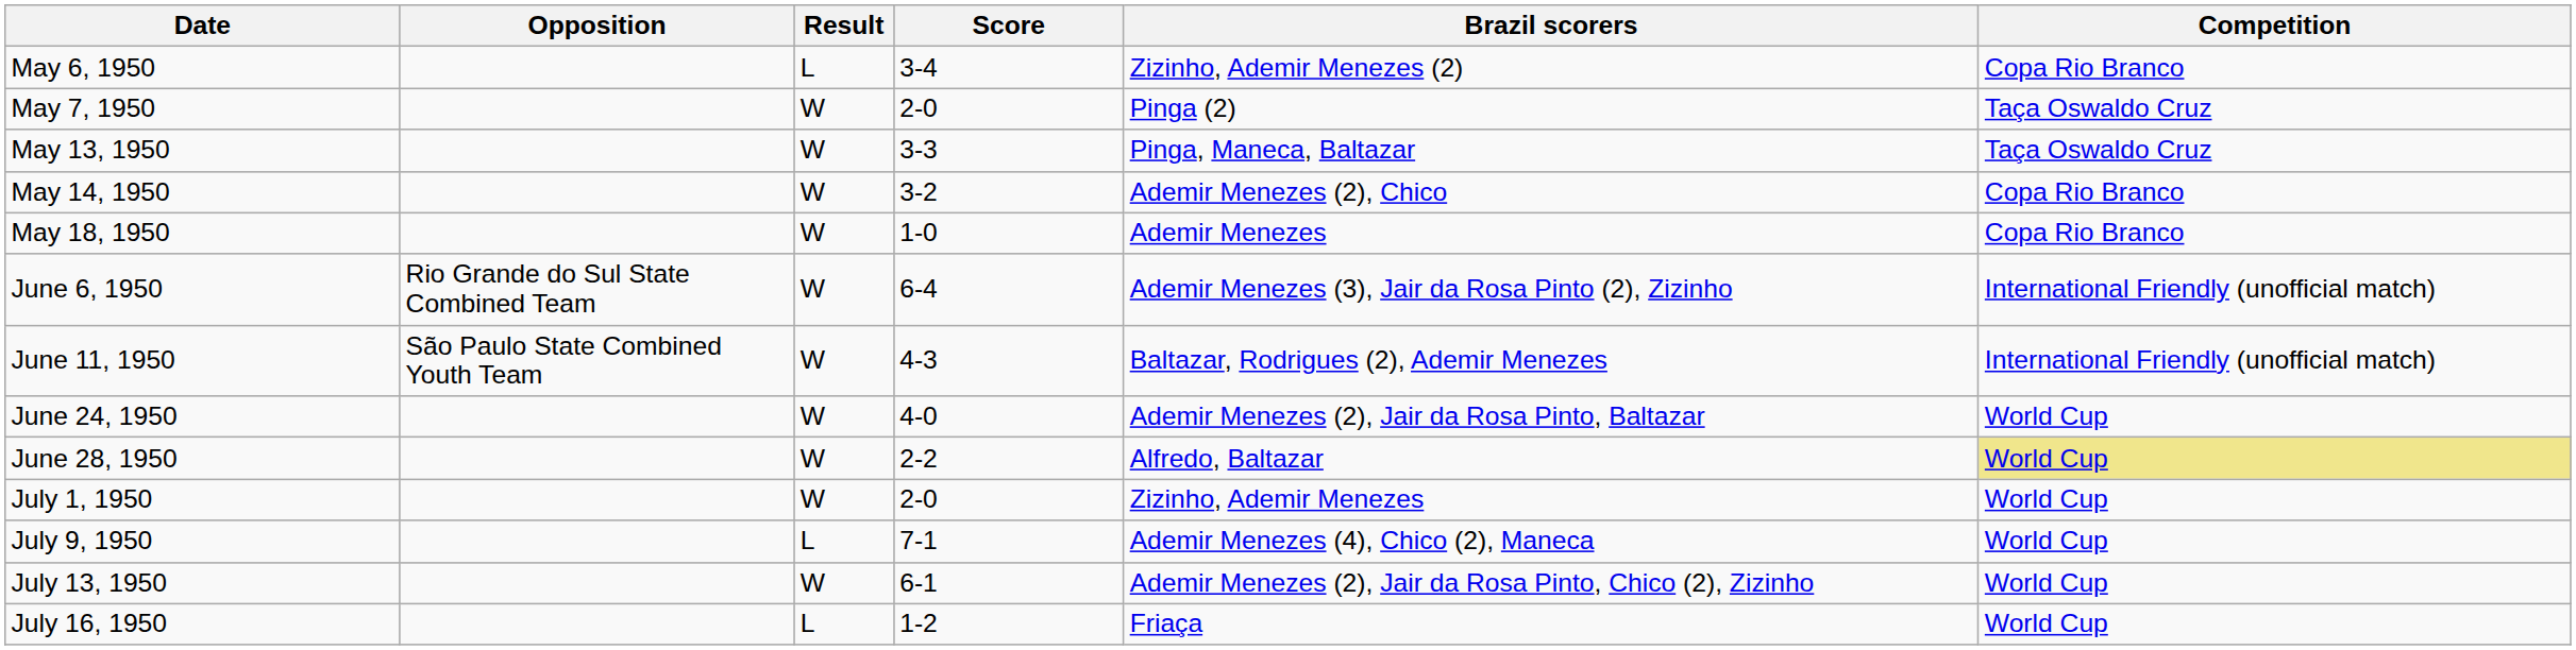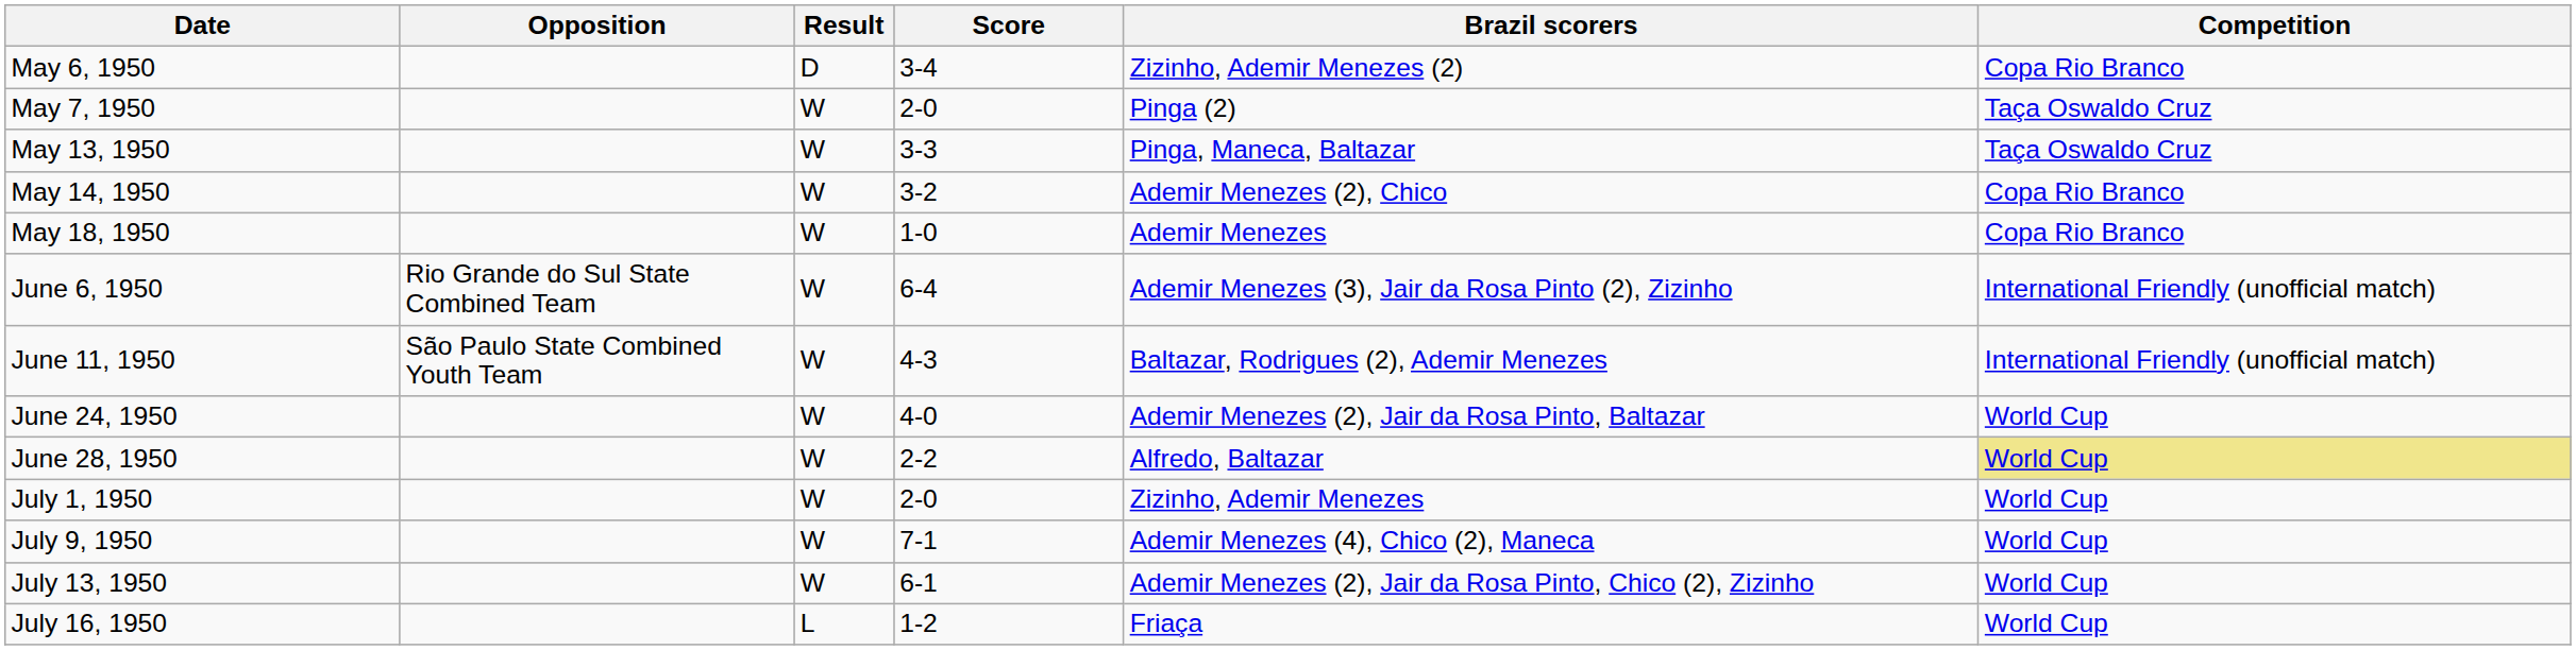 <table class="wikitable" style="text-align: left;">
 <tr>
 <th width=12%>Date</th>
 <th width=12%>Opposition</th>
 <th width=1%>Result</th>
 <th width=7%>Score</th>
 <th width=26%>Brazil scorers</th>
 <th width=18%>Competition</th>
 </tr>
 <tr>
 <td>May 6, 1950</td>
 <td></td>
-<td>L</td>
+<td>D</td>
 <td>3-4</td>
 <td><a href='#'>Zizinho</a>, <a href='#'>Ademir Menezes</a> (2)</td>
 <td><a href='#'>Copa Rio Branco</a></td>
 </tr>
 <tr>
 <td>May 7, 1950</td>
 <td></td>
 <td>W</td>
 <td>2-0</td>
 <td><a href='#'>Pinga</a> (2)</td>
 <td><a href='#'>Taça Oswaldo Cruz</a></td>
 </tr>
 <tr>
 <td>May 13, 1950</td>
 <td></td>
 <td>W</td>
 <td>3-3</td>
 <td><a href='#'>Pinga</a>, <a href='#'>Maneca</a>, <a href='#'>Baltazar</a></td>
 <td><a href='#'>Taça Oswaldo Cruz</a></td>
 </tr>
 <tr>
 <td>May 14, 1950</td>
 <td></td>
 <td>W</td>
 <td>3-2</td>
 <td><a href='#'>Ademir Menezes</a> (2), <a href='#'>Chico</a></td>
 <td><a href='#'>Copa Rio Branco</a></td>
 </tr>
 <tr>
 <td>May 18, 1950</td>
 <td></td>
 <td>W</td>
 <td>1-0</td>
 <td><a href='#'>Ademir Menezes</a></td>
 <td><a href='#'>Copa Rio Branco</a></td>
 </tr>
 <tr>
 <td>June 6, 1950</td>
 <td> Rio Grande do Sul State Combined Team</td>
 <td>W</td>
 <td>6-4</td>
 <td><a href='#'>Ademir Menezes</a> (3), <a href='#'>Jair da Rosa Pinto</a> (2), <a href='#'>Zizinho</a></td>
 <td><a href='#'>International Friendly</a> (unofficial match)</td>
 </tr>
 <tr>
 <td>June 11, 1950</td>
 <td> São Paulo State Combined Youth Team</td>
 <td>W</td>
 <td>4-3</td>
 <td><a href='#'>Baltazar</a>, <a href='#'>Rodrigues</a> (2), <a href='#'>Ademir Menezes</a></td>
 <td><a href='#'>International Friendly</a> (unofficial match)</td>
 </tr>
 <tr>
 <td>June 24, 1950</td>
 <td></td>
 <td>W</td>
 <td>4-0</td>
 <td><a href='#'>Ademir Menezes</a> (2), <a href='#'>Jair da Rosa Pinto</a>, <a href='#'>Baltazar</a></td>
 <td><a href='#'>World Cup</a></td>
 </tr>
 <tr>
 <td>June 28, 1950</td>
 <td></td>
 <td>W</td>
 <td>2-2</td>
 <td><a href='#'>Alfredo</a>, <a href='#'>Baltazar</a></td>
 <td style="background: khaki;"><a href='#'>World Cup</a></td>
 </tr>
 <tr>
 <td>July 1, 1950</td>
 <td></td>
 <td>W</td>
 <td>2-0</td>
 <td><a href='#'>Zizinho</a>, <a href='#'>Ademir Menezes</a></td>
 <td><a href='#'>World Cup</a></td>
 </tr>
 <tr>
 <td>July 9, 1950</td>
 <td></td>
-<td>L</td>
+<td>W</td>
 <td>7-1</td>
 <td><a href='#'>Ademir Menezes</a> (4), <a href='#'>Chico</a> (2), <a href='#'>Maneca</a></td>
 <td><a href='#'>World Cup</a></td>
 </tr>
 <tr>
 <td>July 13, 1950</td>
 <td></td>
 <td>W</td>
 <td>6-1</td>
 <td><a href='#'>Ademir Menezes</a> (2), <a href='#'>Jair da Rosa Pinto</a>, <a href='#'>Chico</a> (2), <a href='#'>Zizinho</a></td>
 <td><a href='#'>World Cup</a></td>
 </tr>
 <tr>
 <td>July 16, 1950</td>
 <td></td>
 <td>L</td>
 <td>1-2</td>
 <td><a href='#'>Friaça</a></td>
 <td><a href='#'>World Cup</a></td>
 </tr>
 </table>
